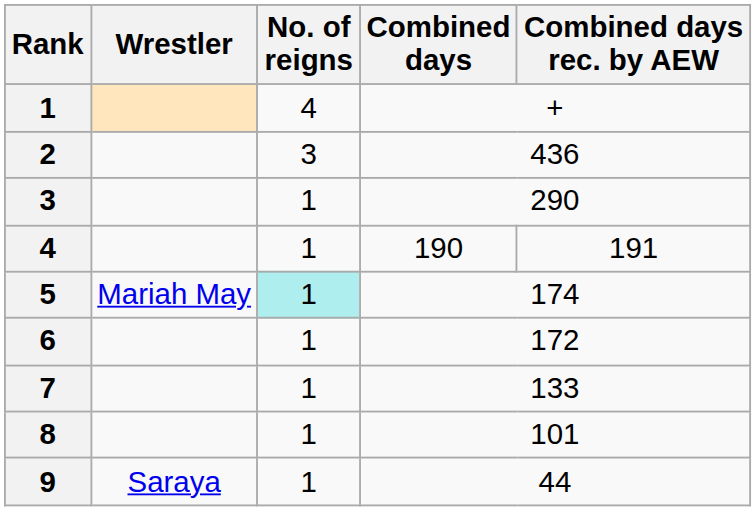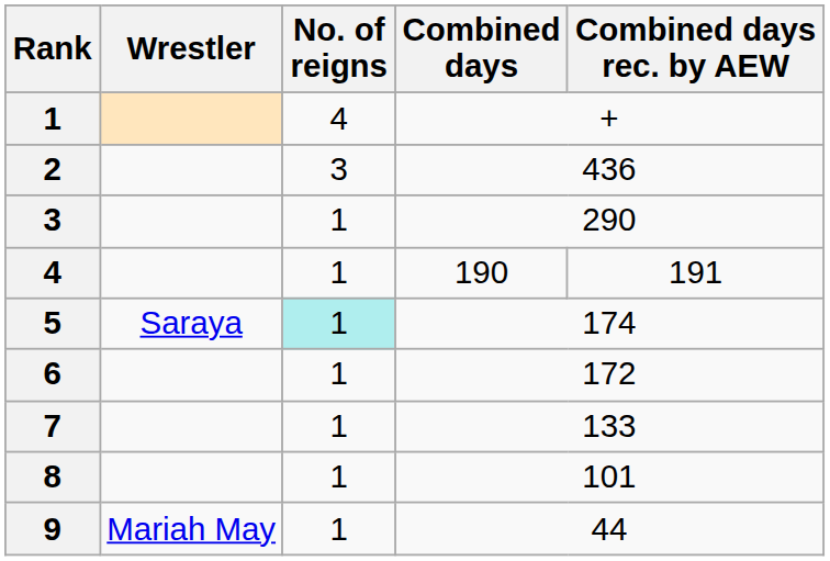 <table class="wikitable sortable" style="text-align: center">
 <tr>
 <th>Rank</th>
 <th>Wrestler</th>
 <th>No. of<br>reigns</th>
 <th>Combined<br>days</th>
 <th>Combined days<br>rec. by AEW</th>
 </tr>
 <tr>
 <th>1</th>
 <td style="background:#ffe6bd;"> </td>
 <td>4</td>
 <td colspan="2">+</td>
 </tr>
 <tr>
 <th>2</th>
 <td></td>
 <td>3</td>
 <td colspan="2">436</td>
 </tr>
 <tr>
 <th>3</th>
 <td></td>
 <td>1</td>
 <td colspan="2">290</td>
 </tr>
 <tr>
 <th>4</th>
 <td></td>
 <td>1</td>
 <td>190</td>
 <td>191</td>
 </tr>
 <tr>
 <th>5</th>
-<td><a href='#'>Mariah May</a></td>
+<td><a href='#'>Saraya</a></td>
 <td style="background: paleturquoise;">1</td>
 <td colspan="2">174</td>
 </tr>
 <tr>
 <th>6</th>
 <td></td>
 <td>1</td>
 <td colspan="2">172</td>
 </tr>
 <tr>
 <th>7</th>
 <td></td>
 <td>1</td>
 <td colspan="2">133</td>
 </tr>
 <tr>
 <th>8</th>
 <td></td>
 <td>1</td>
 <td colspan="2">101</td>
 </tr>
 <tr>
 <th>9</th>
-<td><a href='#'>Saraya</a></td>
+<td><a href='#'>Mariah May</a></td>
 <td>1</td>
 <td colspan="2">44</td>
 </tr>
 </table>
